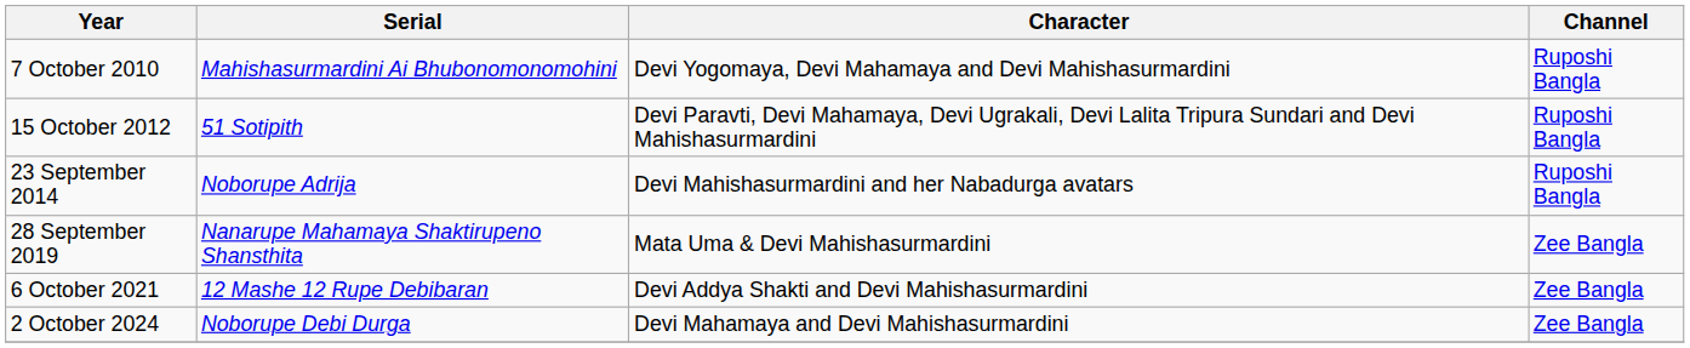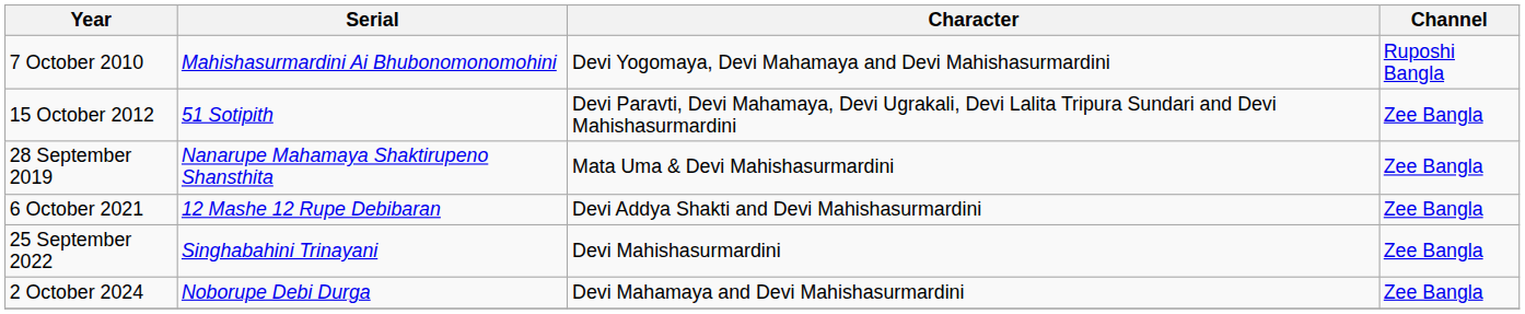 <table class="wikitable">
 <tr>
 <th>Year</th>
 <th>Serial</th>
 <th>Character</th>
 <th>Channel</th>
 </tr>
 <tr>
 <td>7 October 2010</td>
 <td><em><a href='#'>Mahishasurmardini Ai Bhubonomonomohini</a></em></td>
 <td>Devi Yogomaya, Devi Mahamaya and Devi Mahishasurmardini</td>
 <td><a href='#'>Ruposhi Bangla</a></td>
 </tr>
 <tr>
 <td>15 October 2012</td>
 <td><em><a href='#'>51 Sotipith</a></em></td>
 <td>Devi Paravti, Devi Mahamaya, Devi Ugrakali, Devi Lalita Tripura Sundari and Devi Mahishasurmardini</td>
-<td><a href='#'>Ruposhi Bangla</a></td>
-</tr>
-<tr>
-<td>23 September 2014</td>
-<td><em><a href='#'>Noborupe Adrija</a></em></td>
-<td>Devi Mahishasurmardini and her Nabadurga avatars</td>
-<td><a href='#'>Ruposhi Bangla</a></td>
+<td><a href='#'>Zee Bangla</a></td>
 </tr>
 <tr>
 <td>28 September 2019</td>
 <td><em><a href='#'>Nanarupe Mahamaya Shaktirupeno Shansthita</a></em></td>
 <td>Mata Uma & Devi Mahishasurmardini</td>
 <td><a href='#'>Zee Bangla</a></td>
 </tr>
 <tr>
 <td>6 October 2021</td>
 <td><em><a href='#'>12 Mashe 12 Rupe Debibaran</a></em></td>
 <td>Devi Addya Shakti and Devi Mahishasurmardini</td>
 <td><a href='#'>Zee Bangla</a></td>
 </tr>
 <tr>
+<td>25 September 2022</td>
+<td><em><a href='#'>Singhabahini Trinayani</a></em></td>
+<td>Devi Mahishasurmardini</td>
+<td><a href='#'>Zee Bangla</a></td>
+</tr>
+<tr>
 <td>2 October 2024</td>
 <td><em><a href='#'>Noborupe Debi Durga</a></em></td>
 <td>Devi Mahamaya and Devi Mahishasurmardini</td>
 <td><a href='#'>Zee Bangla</a></td>
 </tr>
 <tr>
 </tr>
 </table>
